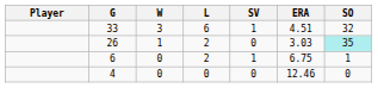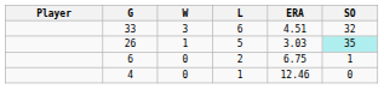 <table class="wikitable sortable">
 <tr>
 <th bgcolor="#DDDDFF" width="16%">Player</th>
 <th bgcolor="#DDDDFF" width="9%">G</th>
 <th bgcolor="#DDDDFF" width="9%">W</th>
 <th bgcolor="#DDDDFF" width="9%">L</th>
-<th bgcolor="#DDDDFF" width="9%">SV</th>
 <th bgcolor="#DDDDFF" width="9%">ERA</th>
 <th bgcolor="#DDDDFF" width="9%">SO</th>
 </tr>
 <tr align="center">
 <td></td>
 <td>33</td>
 <td>3</td>
 <td>6</td>
-<td>1</td>
 <td>4.51</td>
 <td>32</td>
 </tr>
 <tr align="center">
 <td></td>
 <td>26</td>
 <td>1</td>
-<td>2</td>
-<td>0</td>
+<td>5</td>
 <td>3.03</td>
 <td style="background: paleturquoise;">35</td>
 </tr>
 <tr align="center">
 <td></td>
 <td>6</td>
 <td>0</td>
 <td>2</td>
-<td>1</td>
 <td>6.75</td>
 <td>1</td>
 </tr>
 <tr align="center">
 <td></td>
 <td>4</td>
 <td>0</td>
-<td>0</td>
-<td>0</td>
+<td>1</td>
 <td>12.46</td>
 <td>0</td>
 </tr>
 </table>
